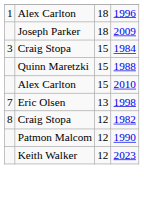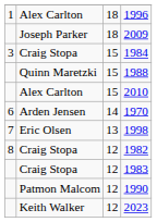 <table class="wikitable">
 <tr>
 </tr>
 <tr>
 <td>1</td>
 <td>Alex Carlton</td>
 <td>18</td>
 <td><a href='#'>1996</a></td>
 </tr>
 <tr>
 <td></td>
 <td>Joseph Parker</td>
 <td>18</td>
 <td><a href='#'>2009</a></td>
 </tr>
 <tr>
 <td>3</td>
 <td>Craig Stopa</td>
 <td>15</td>
 <td><a href='#'>1984</a></td>
 </tr>
 <tr>
 <td></td>
 <td>Quinn Maretzki</td>
 <td>15</td>
 <td><a href='#'>1988</a></td>
 </tr>
 <tr>
 <td></td>
 <td>Alex Carlton</td>
 <td>15</td>
 <td><a href='#'>2010</a></td>
 </tr>
 <tr>
+<td>6</td>
+<td>Arden Jensen</td>
+<td>14</td>
+<td><a href='#'>1970</a></td>
+</tr>
+<tr>
 <td>7</td>
 <td>Eric Olsen</td>
 <td>13</td>
 <td><a href='#'>1998</a></td>
 </tr>
 <tr>
 <td>8</td>
 <td>Craig Stopa</td>
 <td>12</td>
 <td><a href='#'>1982</a></td>
+</tr>
+<tr>
+<td></td>
+<td>Craig Stopa</td>
+<td>12</td>
+<td><a href='#'>1983</a></td>
 </tr>
 <tr>
 <td></td>
 <td>Patmon Malcom</td>
 <td>12</td>
 <td><a href='#'>1990</a></td>
 </tr>
 <tr>
 <td></td>
 <td>Keith Walker</td>
 <td>12</td>
 <td><a href='#'>2023</a></td>
 </tr>
 </table>
